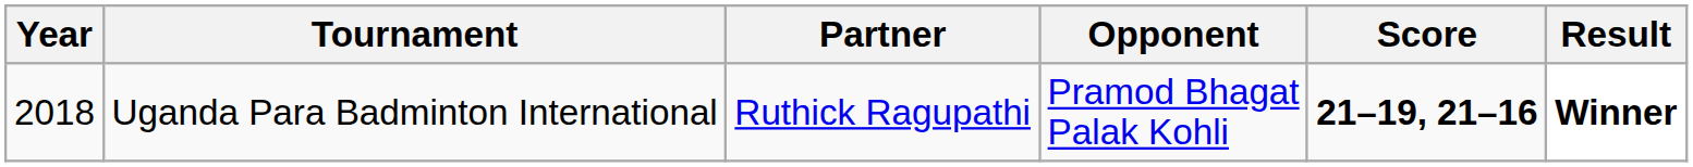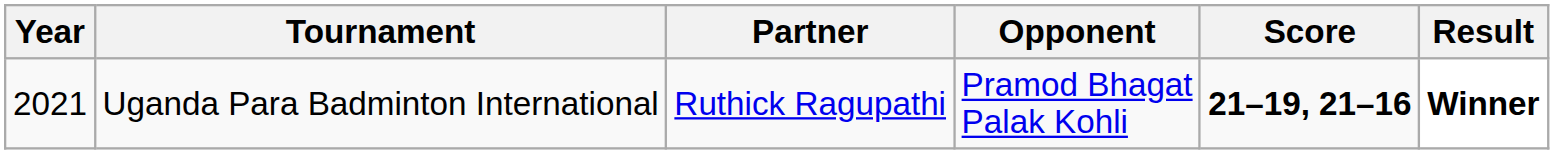 <table class="sortable wikitable" style="font-size: 90%;">
 <tr>
 <th>Year</th>
 <th>Tournament</th>
 <th>Partner</th>
 <th>Opponent</th>
 <th>Score</th>
 <th>Result</th>
 </tr>
 <tr>
-<td align="center">2018</td>
+<td align="center">2021</td>
 <td align="left">Uganda Para Badminton International</td>
 <td> <a href='#'>Ruthick Ragupathi</a></td>
 <td align="left"> <a href='#'>Pramod Bhagat</a><br> <a href='#'>Palak Kohli</a></td>
 <td align="left"><strong>21–19, 21–16</strong></td>
 <td style="text-align:left; background:white"> <strong>Winner</strong></td>
 </tr>
 </table>
